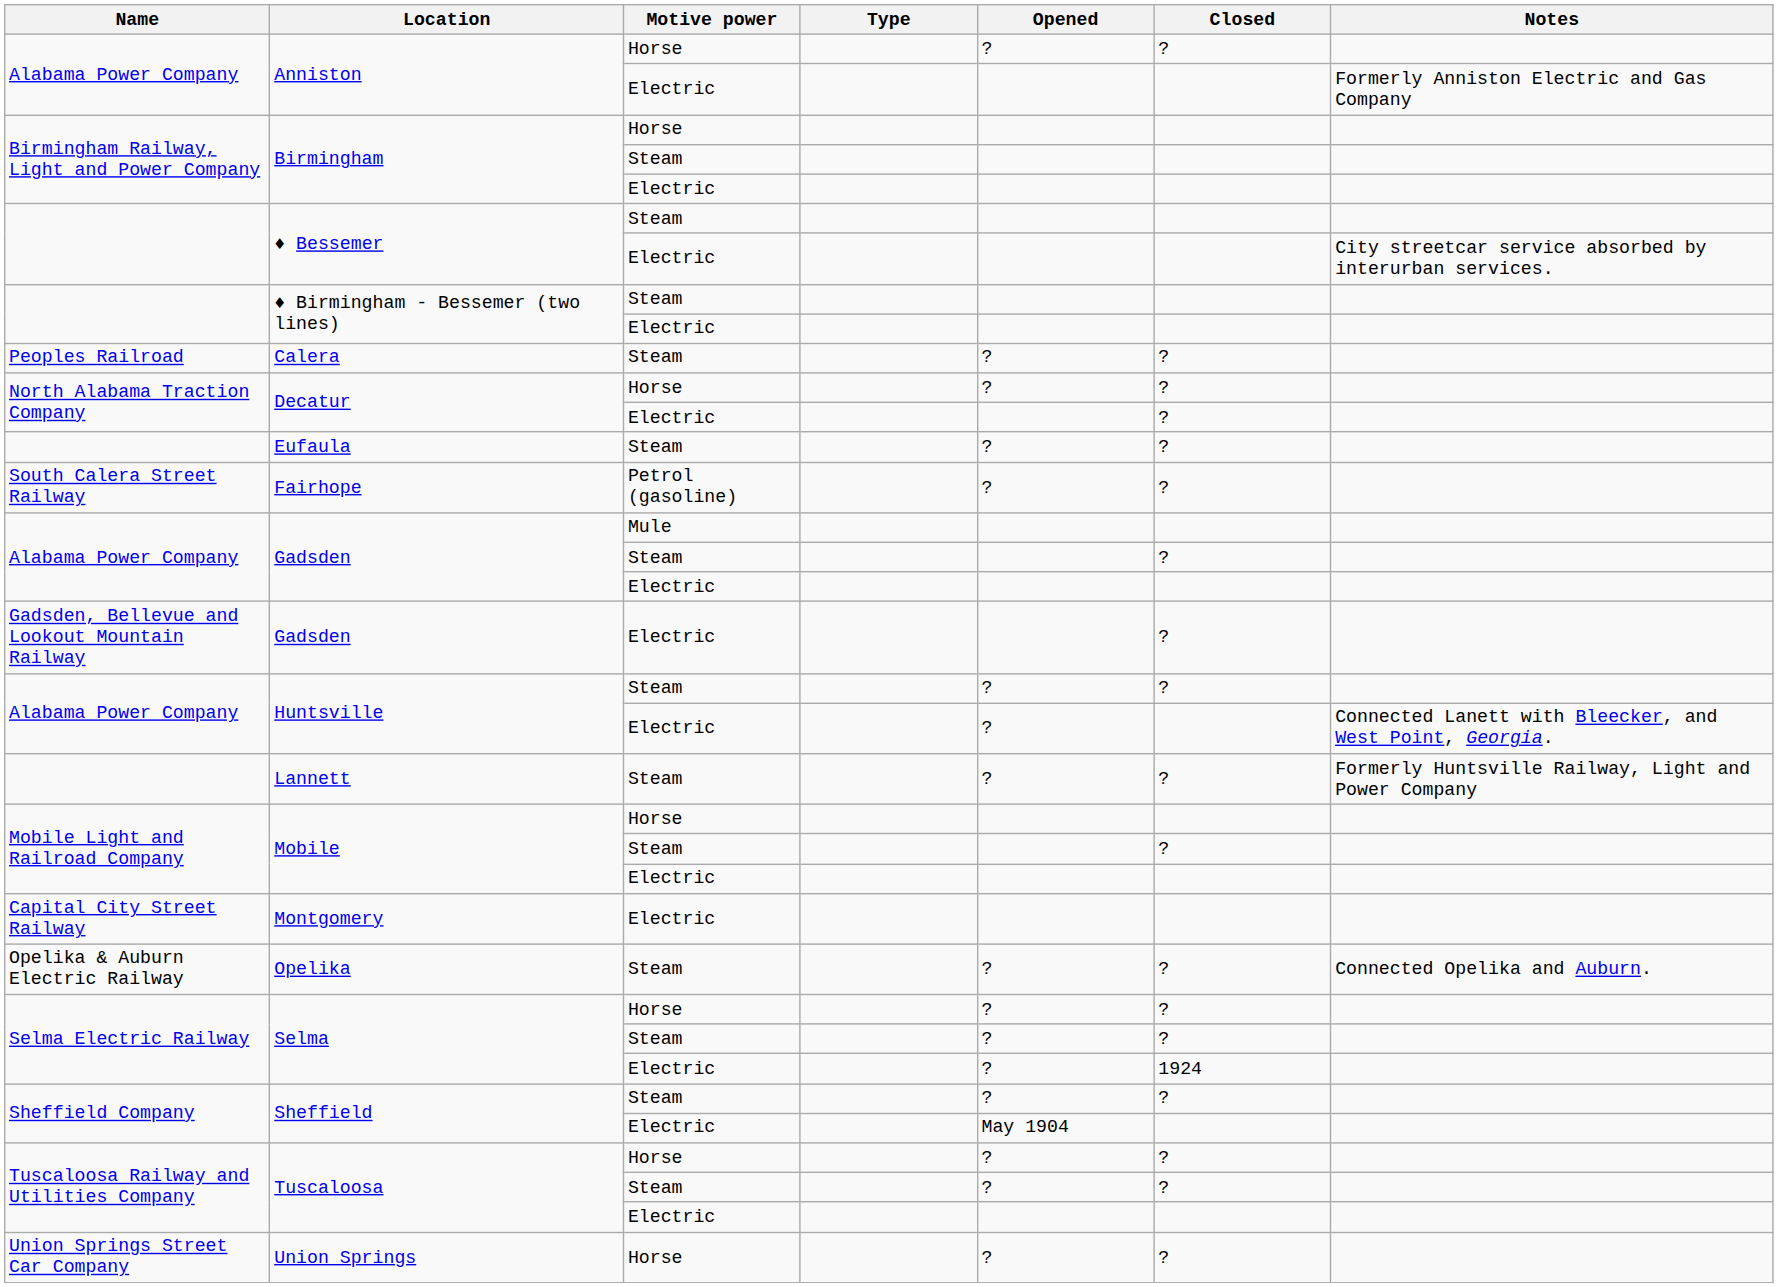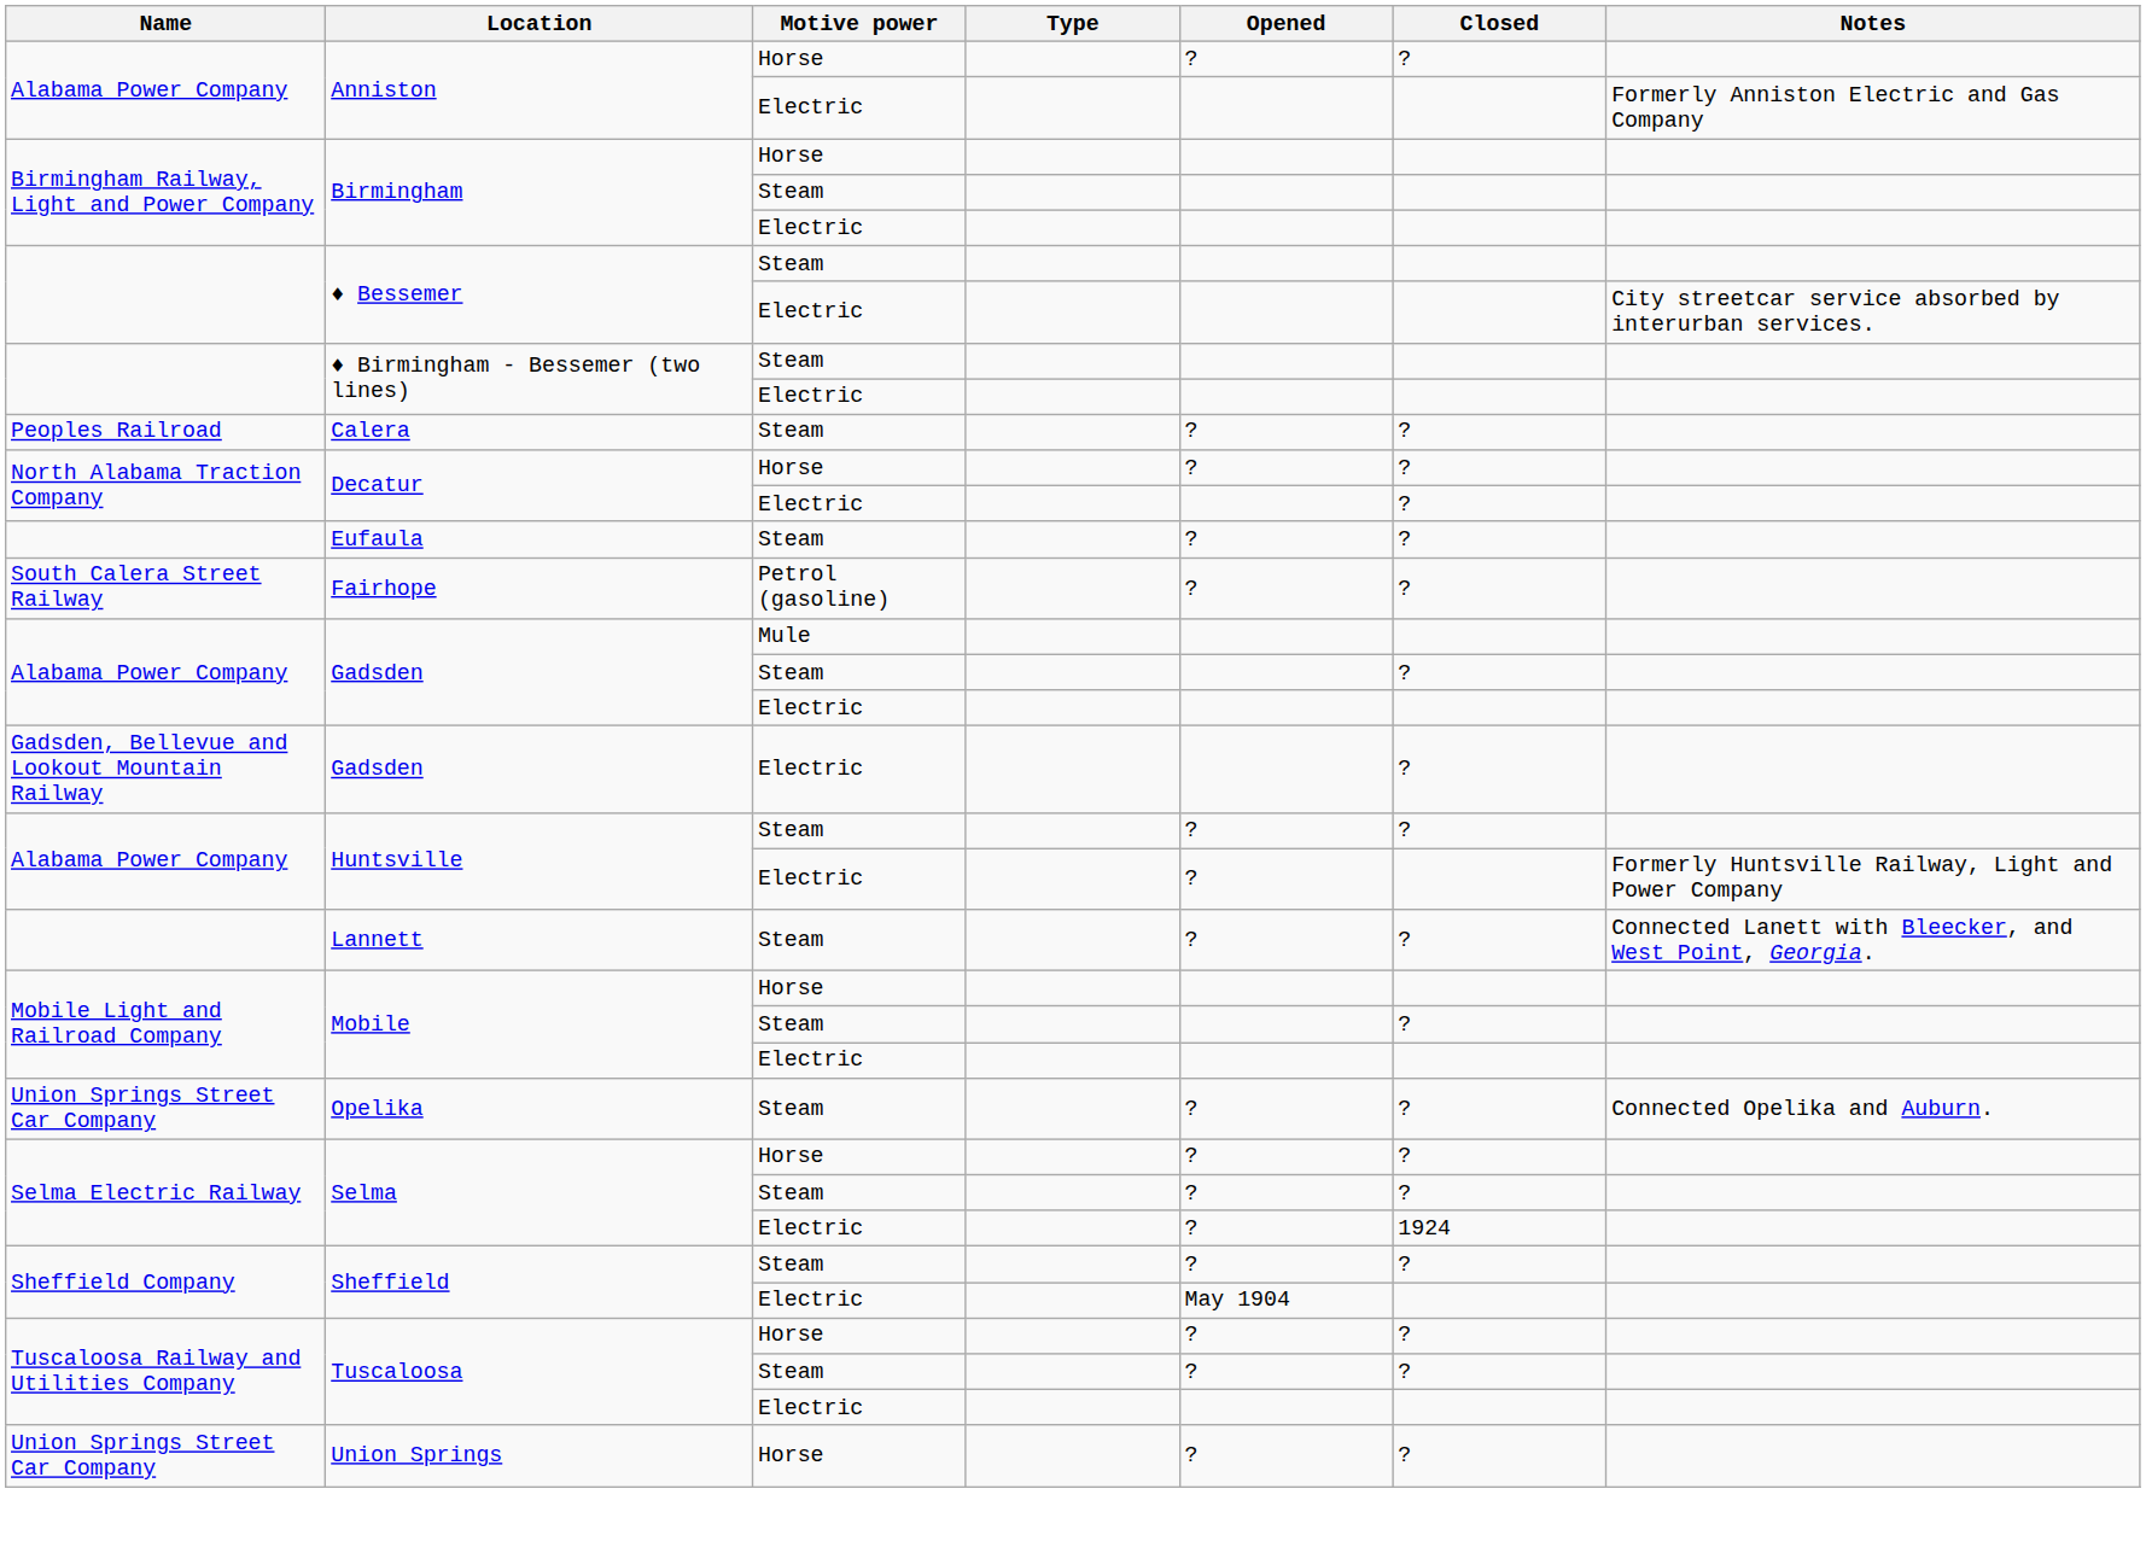 <table class="wikitable sortable" width=100%>
 <tr>
 <th width=15%>Name</th>
 <th width=20%>Location</th>
 <th width=10%>Motive power</th>
 <th width=10%>Type</th>
 <th width=10%>Opened</th>
 <th width=10%>Closed</th>
 <th class="unsortable" width=25%>Notes</th>
 </tr>
 <tr>
 <td rowspan="2"><a href='#'>Alabama Power Company</a></td>
 <td rowspan="2"><a href='#'>Anniston</a></td>
 <td>Horse</td>
 <td> </td>
 <td>?</td>
 <td>?</td>
 <td> </td>
 </tr>
 <tr>
 <td>Electric</td>
 <td> </td>
 <td></td>
 <td></td>
 <td>Formerly Anniston Electric and Gas Company</td>
 </tr>
 <tr>
 <td rowspan="3"><a href='#'>Birmingham Railway, Light and Power Company</a></td>
 <td rowspan="3"><a href='#'>Birmingham</a></td>
 <td>Horse</td>
 <td> </td>
 <td></td>
 <td></td>
 <td> </td>
 </tr>
 <tr>
 <td>Steam</td>
 <td> </td>
 <td></td>
 <td></td>
 <td> </td>
 </tr>
 <tr>
 <td>Electric</td>
 <td> </td>
 <td></td>
 <td></td>
 <td> </td>
 </tr>
 <tr>
 <td rowspan="2"> </td>
 <td rowspan="2">♦ <a href='#'>Bessemer</a></td>
 <td>Steam</td>
 <td> </td>
 <td></td>
 <td></td>
 <td> </td>
 </tr>
 <tr>
 <td>Electric</td>
 <td> </td>
 <td></td>
 <td></td>
 <td>City streetcar service absorbed by interurban services.</td>
 </tr>
 <tr>
 <td rowspan="2"> </td>
 <td rowspan="2">♦ Birmingham - Bessemer (two lines)</td>
 <td>Steam</td>
 <td> </td>
 <td></td>
 <td></td>
 <td> </td>
 </tr>
 <tr>
 <td>Electric</td>
 <td> </td>
 <td></td>
 <td></td>
 <td> </td>
 </tr>
 <tr>
 <td><a href='#'>Peoples Railroad</a></td>
 <td><a href='#'>Calera</a></td>
 <td>Steam</td>
 <td> </td>
 <td>?</td>
 <td>?</td>
 <td> </td>
 </tr>
 <tr>
 <td rowspan="2"><a href='#'>North Alabama Traction Company</a></td>
 <td rowspan="2"><a href='#'>Decatur</a></td>
 <td>Horse</td>
 <td> </td>
 <td>?</td>
 <td>?</td>
 <td> </td>
 </tr>
 <tr>
 <td>Electric</td>
 <td> </td>
 <td></td>
 <td>?</td>
 <td> </td>
 </tr>
 <tr>
 <td> </td>
 <td><a href='#'>Eufaula</a></td>
 <td>Steam</td>
 <td> </td>
 <td>?</td>
 <td>?</td>
 <td> </td>
 </tr>
 <tr>
 <td><a href='#'>South Calera Street Railway</a></td>
 <td><a href='#'>Fairhope</a></td>
 <td>Petrol (gasoline)</td>
 <td> </td>
 <td>?</td>
 <td>?</td>
 <td> </td>
 </tr>
 <tr>
 <td rowspan="3"><a href='#'>Alabama Power Company</a></td>
 <td rowspan="3"><a href='#'>Gadsden</a></td>
 <td>Mule</td>
 <td> </td>
 <td></td>
 <td></td>
 <td> </td>
 </tr>
 <tr>
 <td>Steam</td>
 <td> </td>
 <td></td>
 <td>?</td>
 <td> </td>
 </tr>
 <tr>
 <td>Electric</td>
 <td> </td>
 <td></td>
 <td></td>
 <td> </td>
 </tr>
 <tr>
 <td><a href='#'>Gadsden, Bellevue and Lookout Mountain Railway</a></td>
 <td><a href='#'>Gadsden</a></td>
 <td>Electric</td>
 <td> </td>
 <td></td>
 <td>?</td>
 <td> </td>
 </tr>
 <tr>
 <td rowspan="2"><a href='#'>Alabama Power Company</a></td>
 <td rowspan="2"><a href='#'>Huntsville</a></td>
 <td>Steam</td>
 <td> </td>
 <td>?</td>
 <td>?</td>
 <td> </td>
 </tr>
 <tr>
 <td>Electric</td>
 <td> </td>
 <td>?</td>
 <td></td>
-<td>Connected Lanett with <a href='#'>Bleecker</a>, and <a href='#'>West Point</a>, <em><a href='#'>Georgia</a></em>.</td>
+<td>Formerly Huntsville Railway, Light and Power Company</td>
 </tr>
 <tr>
 <td> </td>
 <td><a href='#'>Lannett</a></td>
 <td>Steam</td>
 <td> </td>
 <td>?</td>
 <td>?</td>
-<td>Formerly Huntsville Railway, Light and Power Company</td>
+<td>Connected Lanett with <a href='#'>Bleecker</a>, and <a href='#'>West Point</a>, <em><a href='#'>Georgia</a></em>.</td>
 </tr>
 <tr>
 <td rowspan="3"><a href='#'>Mobile Light and Railroad Company</a></td>
 <td rowspan="3"><a href='#'>Mobile</a></td>
 <td>Horse</td>
 <td> </td>
 <td></td>
 <td></td>
 <td> </td>
 </tr>
 <tr>
 <td>Steam</td>
 <td> </td>
 <td></td>
 <td>?</td>
 <td> </td>
 </tr>
 <tr>
 <td>Electric</td>
 <td> </td>
 <td></td>
 <td></td>
 <td> </td>
 </tr>
 <tr>
-<td><a href='#'>Capital City Street Railway</a> </td>
-<td><a href='#'>Montgomery</a></td>
-<td>Electric</td>
-<td> </td>
-<td></td>
-<td></td>
-<td> </td>
-</tr>
-<tr>
-<td>Opelika & Auburn Electric Railway</td>
+<td><a href='#'>Union Springs Street Car Company</a></td>
 <td><a href='#'>Opelika</a></td>
 <td>Steam</td>
 <td> </td>
 <td>?</td>
 <td>?</td>
 <td>Connected Opelika and <a href='#'>Auburn</a>.</td>
 </tr>
 <tr>
 <td rowspan="3"><a href='#'>Selma Electric Railway</a></td>
 <td rowspan="3"><a href='#'>Selma</a></td>
 <td>Horse</td>
 <td> </td>
 <td>?</td>
 <td>?</td>
 <td> </td>
 </tr>
 <tr>
 <td>Steam</td>
 <td> </td>
 <td>?</td>
 <td>?</td>
 <td> </td>
 </tr>
 <tr>
 <td>Electric</td>
 <td> </td>
 <td>?</td>
 <td>1924</td>
 <td> </td>
 </tr>
 <tr>
 <td rowspan="2"><a href='#'>Sheffield Company</a></td>
 <td rowspan="2"><a href='#'>Sheffield</a></td>
 <td>Steam</td>
 <td> </td>
 <td>?</td>
 <td>?</td>
 <td> </td>
 </tr>
 <tr>
 <td>Electric</td>
 <td> </td>
 <td>May 1904</td>
 <td></td>
 <td> </td>
 </tr>
 <tr>
 <td rowspan="3"><a href='#'>Tuscaloosa Railway and Utilities Company</a></td>
 <td rowspan="3"><a href='#'>Tuscaloosa</a></td>
 <td>Horse</td>
 <td> </td>
 <td>?</td>
 <td>?</td>
 <td> </td>
 </tr>
 <tr>
 <td>Steam</td>
 <td> </td>
 <td>?</td>
 <td>?</td>
 <td> </td>
 </tr>
 <tr>
 <td>Electric</td>
 <td> </td>
 <td></td>
 <td></td>
 <td> </td>
 </tr>
 <tr>
 <td><a href='#'>Union Springs Street Car Company</a></td>
 <td><a href='#'>Union Springs</a></td>
 <td>Horse</td>
 <td> </td>
 <td>?</td>
 <td>?</td>
 <td> </td>
 </tr>
 <tr>
 </tr>
 </table>
